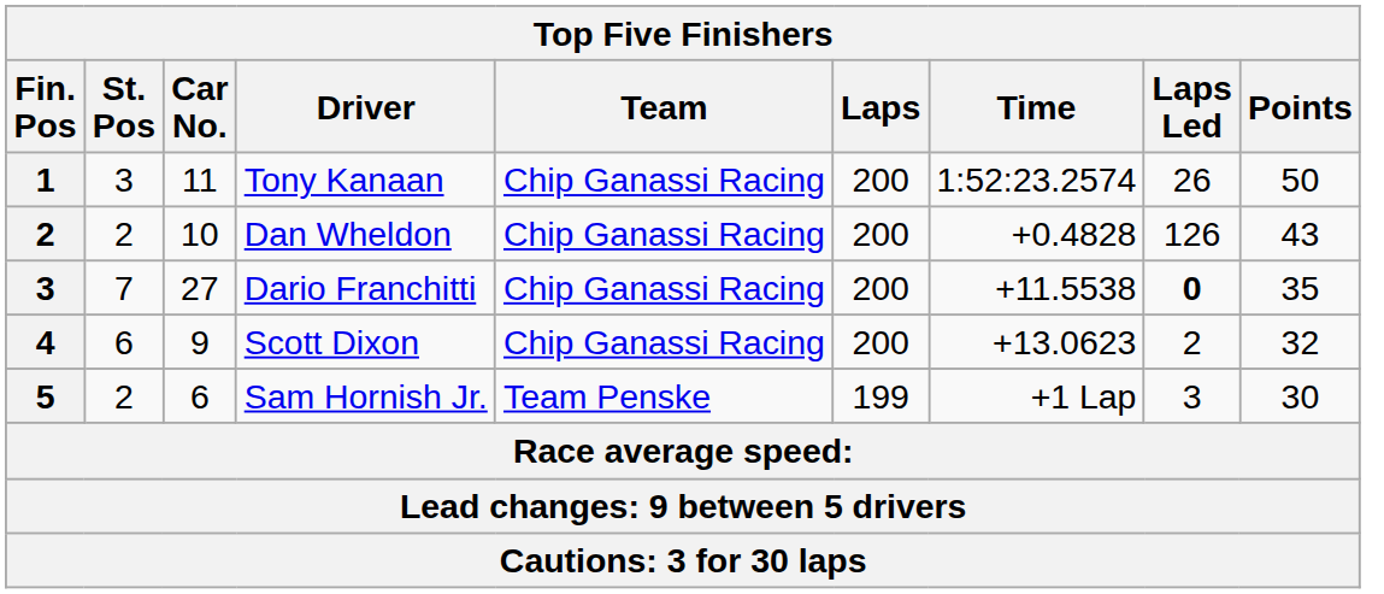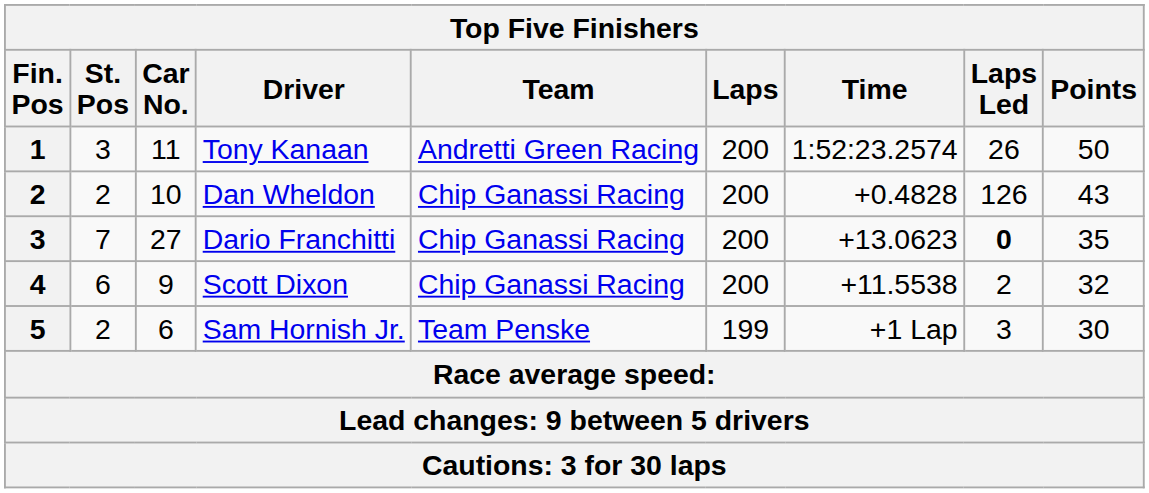 <table class="wikitable" style="font-size:95%;text-align:center">
 <tr>
 <th colspan=9>Top Five Finishers</th>
 </tr>
 <tr>
 <th>Fin.<br>Pos</th>
 <th>St.<br>Pos</th>
 <th>Car<br>No.</th>
 <th>Driver</th>
 <th>Team</th>
 <th>Laps</th>
 <th>Time</th>
 <th>Laps<br>Led</th>
 <th>Points</th>
 </tr>
 <tr>
 <th>1</th>
 <td>3</td>
 <td>11</td>
 <td style="text-align:left"> <a href='#'>Tony Kanaan</a></td>
-<td style="text-align:left"><a href='#'>Chip Ganassi Racing</a></td>
+<td style="text-align:left"><a href='#'>Andretti Green Racing</a></td>
 <td>200</td>
 <td align=right>1:52:23.2574</td>
 <td>26</td>
 <td>50</td>
 </tr>
 <tr>
 <th>2</th>
 <td>2</td>
 <td>10</td>
 <td style="text-align:left"> <a href='#'>Dan Wheldon</a></td>
 <td style="text-align:left"><a href='#'>Chip Ganassi Racing</a></td>
 <td>200</td>
 <td align=right>+0.4828</td>
 <td>126</td>
 <td>43</td>
 </tr>
 <tr>
 <th>3</th>
 <td>7</td>
 <td>27</td>
 <td style="text-align:left"> <a href='#'>Dario Franchitti</a></td>
 <td style="text-align:left"><a href='#'>Chip Ganassi Racing</a></td>
 <td>200</td>
-<td align=right>+11.5538</td>
+<td align=right>+13.0623</td>
 <td><strong>0</strong></td>
 <td>35</td>
 </tr>
 <tr>
 <th>4</th>
 <td>6</td>
 <td>9</td>
 <td style="text-align:left"> <a href='#'>Scott Dixon</a></td>
 <td style="text-align:left"><a href='#'>Chip Ganassi Racing</a></td>
 <td>200</td>
-<td align=right>+13.0623</td>
+<td align=right>+11.5538</td>
 <td>2</td>
 <td>32</td>
 </tr>
 <tr>
 <th>5</th>
 <td>2</td>
 <td>6</td>
 <td style="text-align:left"> <a href='#'>Sam Hornish Jr.</a></td>
 <td style="text-align:left"><a href='#'>Team Penske</a></td>
 <td>199</td>
 <td align=right>+1 Lap</td>
 <td>3</td>
 <td>30</td>
 </tr>
 <tr>
 <th colspan=9>Race average speed: </th>
 </tr>
 <tr>
 <th colspan=9>Lead changes: 9 between 5 drivers</th>
 </tr>
 <tr>
 <th colspan=9>Cautions: 3 for 30 laps</th>
 </tr>
 </table>
